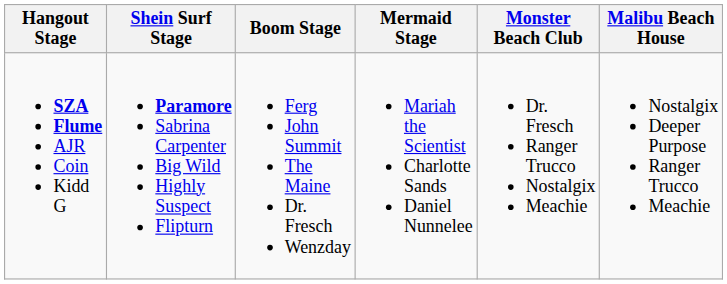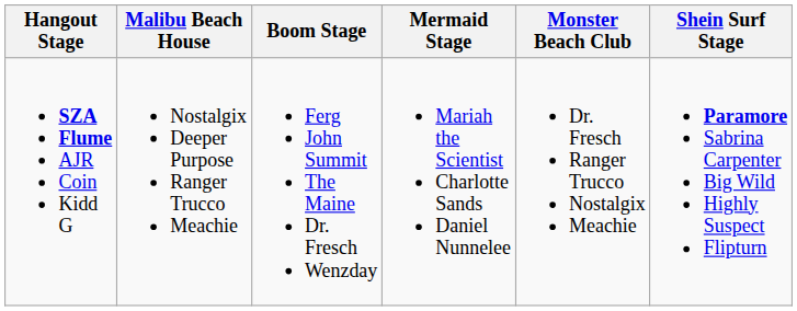 <table class="wikitable">
 <tr>
 <th>Hangout Stage</th>
-<th><a href='#'>Shein</a> Surf Stage</th>
+<th><a href='#'>Malibu</a> Beach House</th>
 <th>Boom Stage</th>
 <th>Mermaid Stage</th>
 <th><a href='#'>Monster</a> Beach Club</th>
-<th><a href='#'>Malibu</a> Beach House</th>
+<th><a href='#'>Shein</a> Surf Stage</th>
 </tr>
 <tr valign="top">
 <td><br><ul><li><strong><a href='#'>SZA</a></strong></li><li><strong><a href='#'>Flume</a></strong></li><li><a href='#'>AJR</a></li><li><a href='#'>Coin</a></li><li>Kidd G</li></ul></td>
-<td><br><ul><li><strong><a href='#'>Paramore</a></strong></li><li><a href='#'>Sabrina Carpenter</a></li><li><a href='#'>Big Wild</a></li><li><a href='#'>Highly Suspect</a></li><li><a href='#'>Flipturn</a></li></ul></td>
+<td><br><ul><li>Nostalgix</li><li>Deeper Purpose</li><li>Ranger Trucco</li><li>Meachie</li></ul></td>
 <td><br><ul><li><a href='#'>Ferg</a></li><li><a href='#'>John Summit</a></li><li><a href='#'>The Maine</a></li><li>Dr. Fresch</li><li>Wenzday</li></ul></td>
 <td><br><ul><li><a href='#'>Mariah the Scientist</a></li><li>Charlotte Sands</li><li>Daniel Nunnelee</li></ul></td>
 <td><br><ul><li>Dr. Fresch</li><li>Ranger Trucco</li><li>Nostalgix</li><li>Meachie</li></ul></td>
-<td><br><ul><li>Nostalgix</li><li>Deeper Purpose</li><li>Ranger Trucco</li><li>Meachie</li></ul></td>
+<td><br><ul><li><strong><a href='#'>Paramore</a></strong></li><li><a href='#'>Sabrina Carpenter</a></li><li><a href='#'>Big Wild</a></li><li><a href='#'>Highly Suspect</a></li><li><a href='#'>Flipturn</a></li></ul></td>
 </tr>
 </table>
